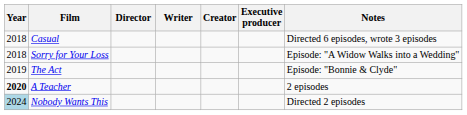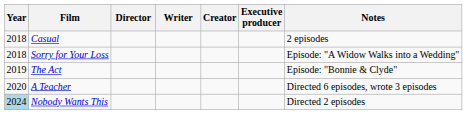 <table class="wikitable" style="margin-right: 0;">
 <tr>
 <th>Year</th>
 <th>Film</th>
 <th style="width:65px;">Director</th>
 <th style="width:65px;">Writer</th>
 <th>Creator</th>
 <th style="width:65px;">Executive producer</th>
 <th>Notes</th>
 </tr>
 <tr>
 <td>2018</td>
 <td><em><a href='#'>Casual</a></em></td>
 <td></td>
 <td></td>
 <td></td>
 <td></td>
-<td>Directed 6 episodes, wrote 3 episodes</td>
+<td>2 episodes</td>
 </tr>
 <tr>
 <td>2018</td>
 <td><em><a href='#'>Sorry for Your Loss</a></em></td>
 <td></td>
 <td></td>
 <td></td>
 <td></td>
 <td>Episode: "A Widow Walks into a Wedding"</td>
 </tr>
 <tr>
 <td>2019</td>
 <td><em><a href='#'>The Act</a></em></td>
 <td></td>
 <td></td>
 <td></td>
 <td></td>
 <td>Episode: "Bonnie & Clyde"</td>
 </tr>
 <tr>
-<td><strong>2020</strong></td>
+<td>2020</td>
 <td><em><a href='#'>A Teacher</a></em></td>
 <td></td>
 <td></td>
 <td></td>
 <td></td>
-<td>2 episodes</td>
+<td>Directed 6 episodes, wrote 3 episodes</td>
 </tr>
 <tr>
 <td style="background: lightblue;">2024</td>
 <td><em><a href='#'>Nobody Wants This</a></em></td>
 <td></td>
 <td></td>
 <td></td>
 <td></td>
 <td>Directed 2 episodes</td>
 </tr>
 </table>
